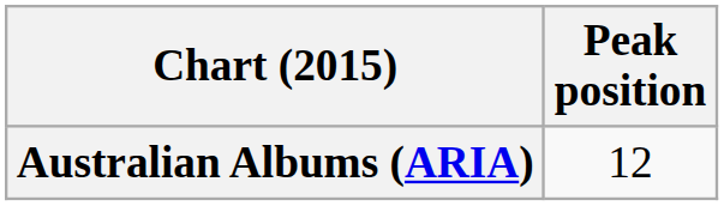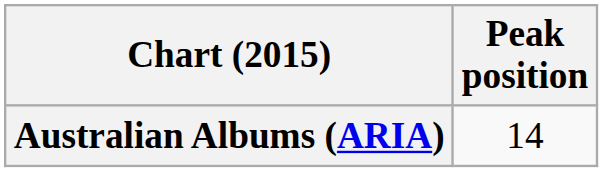 <table class="wikitable plainrowheaders" style="text-align:center;">
 <tr>
 <th scope="col">Chart (2015)</th>
 <th scope="col">Peak<br>position</th>
 </tr>
 <tr>
 <th scope="row">Australian Albums (<a href='#'>ARIA</a>)</th>
-<td>12</td>
+<td>14</td>
 </tr>
 </table>
